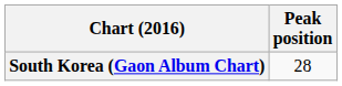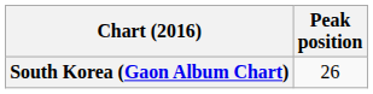 <table class="wikitable plainrowheaders" style="text-align:center">
 <tr>
 <th scope="col">Chart (2016)</th>
 <th scope="col">Peak<br>position</th>
 </tr>
 <tr>
 <th scope="row">South Korea (<a href='#'>Gaon Album Chart</a>)</th>
-<td>28</td>
+<td>26</td>
 </tr>
 </table>
